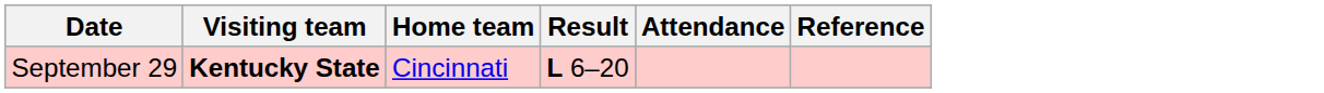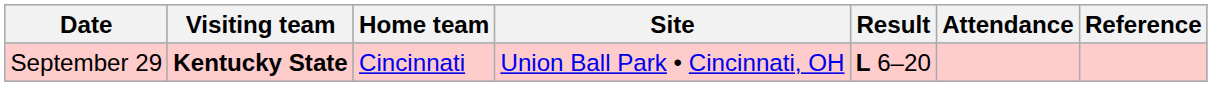 <table class="wikitable" style="font-size:95%;">
 <tr>
 <th>Date</th>
 <th>Visiting team</th>
 <th>Home team</th>
+<th>Site</th>
 <th>Result</th>
 <th>Attendance</th>
 <th class="unsortable">Reference</th>
 </tr>
 <tr bgcolor=ffcccc>
 <td>September 29</td>
 <td><strong>Kentucky State</strong></td>
 <td><a href='#'>Cincinnati</a></td>
+<td><a href='#'>Union Ball Park</a> • <a href='#'>Cincinnati, OH</a></td>
 <td><strong>L</strong> 6–20</td>
 <td></td>
 <td></td>
 </tr>
 </table>
